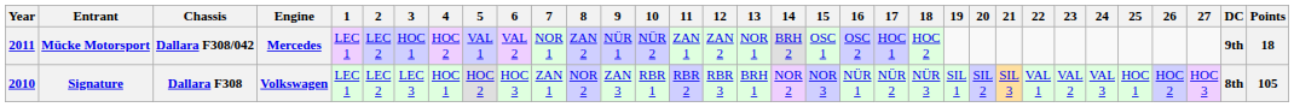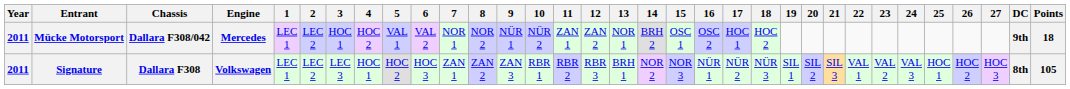 <table class="wikitable" style="text-align:center; font-size:85%">
 <tr>
 <th>Year</th>
 <th>Entrant</th>
 <th>Chassis</th>
 <th>Engine</th>
 <th>1</th>
 <th>2</th>
 <th>3</th>
 <th>4</th>
 <th>5</th>
 <th>6</th>
 <th>7</th>
 <th>8</th>
 <th>9</th>
 <th>10</th>
 <th>11</th>
 <th>12</th>
 <th>13</th>
 <th>14</th>
 <th>15</th>
 <th>16</th>
 <th>17</th>
 <th>18</th>
 <th>19</th>
 <th>20</th>
 <th>21</th>
 <th>22</th>
 <th>23</th>
 <th>24</th>
 <th>25</th>
 <th>26</th>
 <th>27</th>
 <th>DC</th>
 <th>Points</th>
 </tr>
 <tr>
 <th><a href='#'>2011</a></th>
 <th nowrap><a href='#'>Mücke Motorsport</a></th>
 <th nowrap><a href='#'>Dallara</a> F308/042</th>
 <th nowrap><a href='#'>Mercedes</a></th>
 <td style="background:#EFCFFF;"><a href='#'>LEC<br>1</a><br></td>
 <td style="background:#CFCFFF;"><a href='#'>LEC<br>2</a><br></td>
 <td style="background:#CFCFFF;"><a href='#'>HOC<br>1</a><br></td>
 <td style="background:#EFCFFF;"><a href='#'>HOC<br>2</a><br></td>
 <td style="background:#CFCFFF;"><a href='#'>VAL<br>1</a><br></td>
 <td style="background:#EFCFFF;"><a href='#'>VAL<br>2</a><br></td>
 <td style="background:#DFFFDF;"><a href='#'>NOR<br>1</a><br></td>
-<td style="background:#CFCFFF;"><a href='#'>ZAN<br>2</a><br></td>
+<td style="background:#CFCFFF;"><a href='#'>NOR<br>2</a><br></td>
 <td style="background:#CFCFFF;"><a href='#'>NÜR<br>1</a><br></td>
 <td style="background:#CFCFFF;"><a href='#'>NÜR<br>2</a><br></td>
 <td style="background:#DFFFDF;"><a href='#'>ZAN<br>1</a><br></td>
 <td style="background:#DFFFDF;"><a href='#'>ZAN<br>2</a><br></td>
 <td style="background:#DFFFDF;"><a href='#'>NOR<br>1</a><br></td>
 <td style="background:#DFDFDF;"><a href='#'>BRH<br>2</a><br></td>
 <td style="background:#DFFFDF;"><a href='#'>OSC<br>1</a><br></td>
 <td style="background:#CFCFFF;"><a href='#'>OSC<br>2</a><br></td>
 <td style="background:#CFCFFF;"><a href='#'>HOC<br>1</a><br></td>
 <td style="background:#DFFFDF;"><a href='#'>HOC<br>2</a><br></td>
 <td></td>
 <td></td>
 <td></td>
 <td></td>
 <td></td>
 <td></td>
 <td></td>
 <td></td>
 <td></td>
 <th>9th</th>
 <th>18</th>
 </tr>
 <tr>
-<th><a href='#'>2010</a></th>
+<th><a href='#'>2011</a></th>
 <th nowrap><a href='#'>Signature</a></th>
 <th nowrap><a href='#'>Dallara</a> F308</th>
 <th nowrap><a href='#'>Volkswagen</a></th>
 <td style="background:#DFFFDF;"><a href='#'>LEC<br>1</a><br></td>
 <td style="background:#DFFFDF;"><a href='#'>LEC<br>2</a><br></td>
 <td style="background:#DFFFDF;"><a href='#'>LEC<br>3</a><br></td>
 <td style="background:#DFFFDF;"><a href='#'>HOC<br>1</a><br></td>
 <td style="background:#DFDFDF;"><a href='#'>HOC<br>2</a><br></td>
 <td style="background:#DFFFDF;"><a href='#'>HOC<br>3</a><br></td>
 <td style="background:#DFFFDF;"><a href='#'>ZAN<br>1</a><br></td>
-<td style="background:#CFCFFF;"><a href='#'>NOR<br>2</a><br></td>
+<td style="background:#CFCFFF;"><a href='#'>ZAN<br>2</a><br></td>
 <td style="background:#DFFFDF;"><a href='#'>ZAN<br>3</a><br></td>
 <td style="background:#DFFFDF;"><a href='#'>RBR<br>1</a><br></td>
 <td style="background:#CFCFFF;"><a href='#'>RBR<br>2</a><br></td>
 <td style="background:#DFFFDF;"><a href='#'>RBR<br>3</a><br></td>
 <td style="background:#DFFFDF;"><a href='#'>BRH<br>1</a><br></td>
 <td style="background:#EFCFFF;"><a href='#'>NOR<br>2</a><br></td>
 <td style="background:#CFCFFF;"><a href='#'>NOR<br>3</a><br></td>
 <td style="background:#DFFFDF;"><a href='#'>NÜR<br>1</a><br></td>
 <td style="background:#DFFFDF;"><a href='#'>NÜR<br>2</a><br></td>
 <td style="background:#DFFFDF;"><a href='#'>NÜR<br>3</a><br></td>
 <td style="background:#DFFFDF;"><a href='#'>SIL<br>1</a><br></td>
 <td style="background:#CFCFFF;"><a href='#'>SIL<br>2</a><br></td>
 <td style="background:#FFDF9F;"><a href='#'>SIL<br>3</a><br></td>
 <td style="background:#DFFFDF;"><a href='#'>VAL<br>1</a><br></td>
 <td style="background:#DFFFDF;"><a href='#'>VAL<br>2</a><br></td>
 <td style="background:#DFFFDF;"><a href='#'>VAL<br>3</a><br></td>
 <td style="background:#DFFFDF;"><a href='#'>HOC<br>1</a><br></td>
 <td style="background:#CFCFFF;"><a href='#'>HOC<br>2</a><br></td>
 <td style="background:#EFCFFF;"><a href='#'>HOC<br>3</a><br></td>
 <th>8th</th>
 <th>105</th>
 </tr>
 </table>
